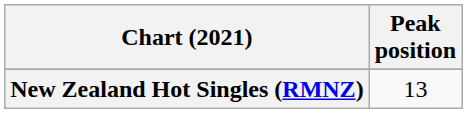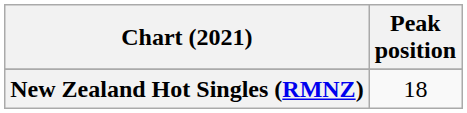 <table class="wikitable sortable plainrowheaders" style="text-align:center">
 <tr>
 <th scope="col">Chart (2021)</th>
 <th scope="col">Peak<br>position</th>
 </tr>
 <tr>
 </tr>
 <tr>
 <th scope="row">New Zealand Hot Singles (<a href='#'>RMNZ</a>)</th>
-<td>13</td>
+<td>18</td>
 </tr>
 </table>
